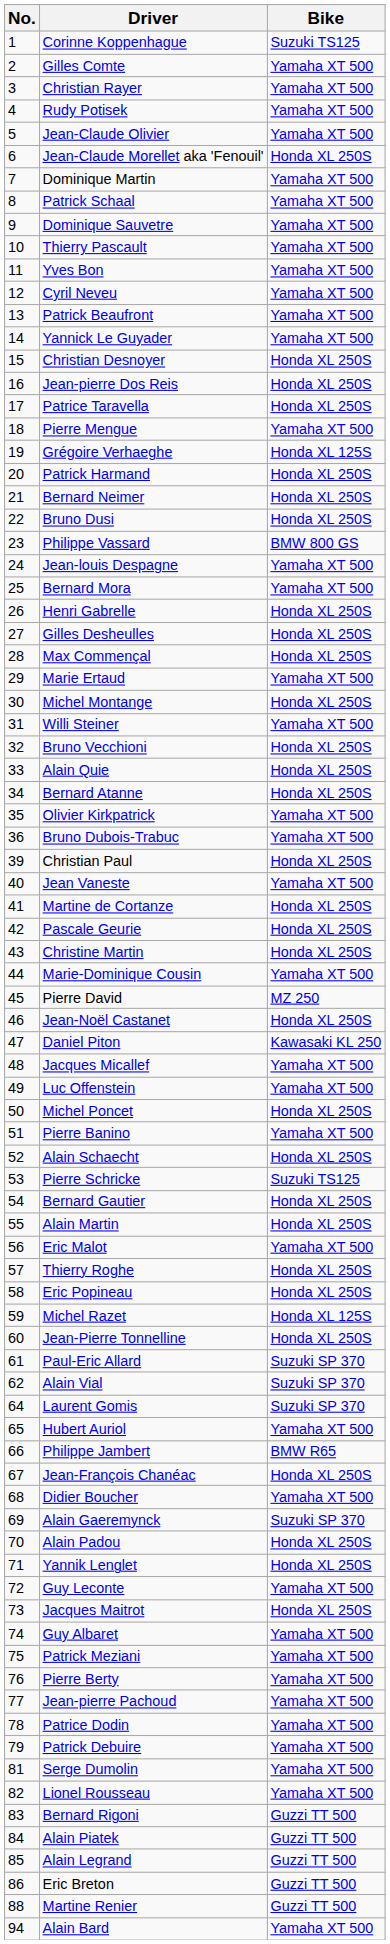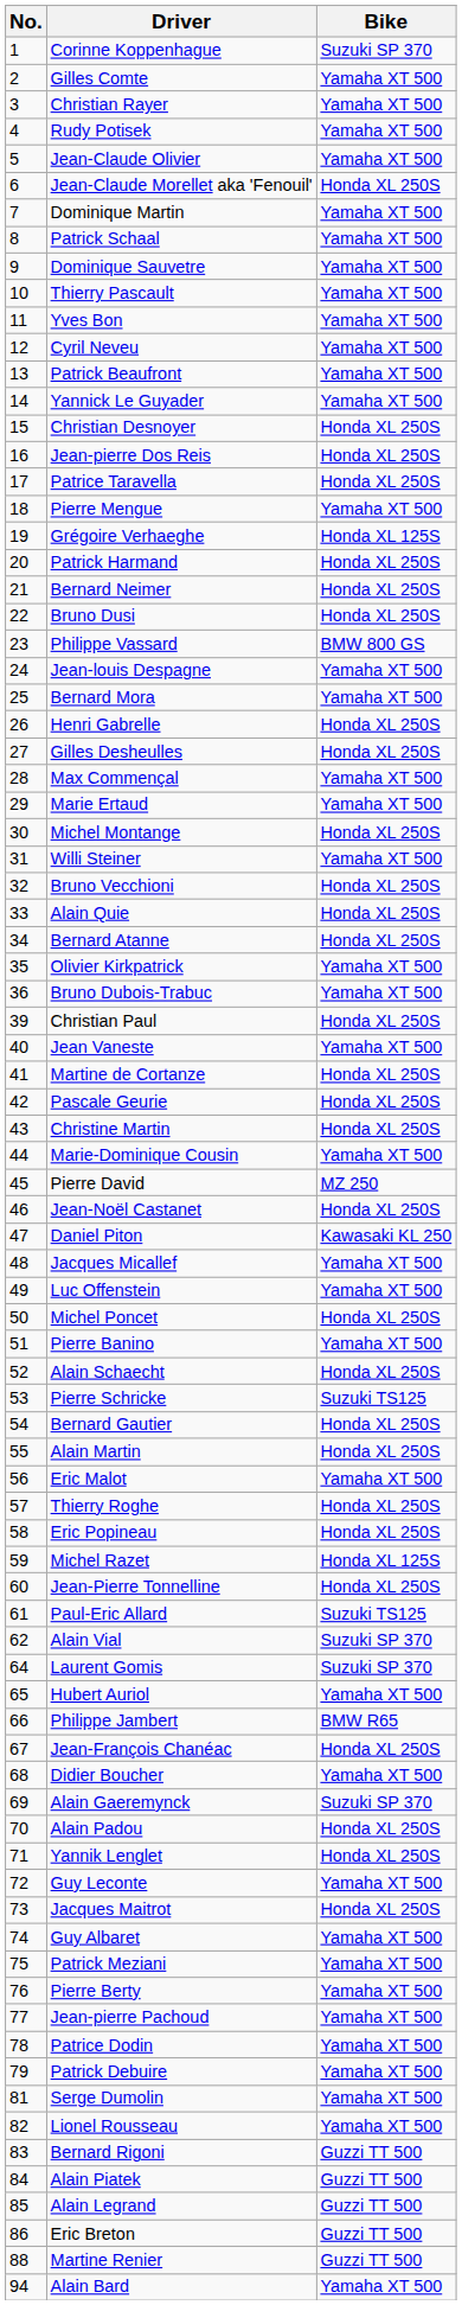 <table class="wikitable sortable" style="font-size:85%;">
 <tr>
 <th><big>No.</big></th>
 <th><big>Driver</big></th>
 <th><big>Bike</big></th>
 </tr>
 <tr>
 <td>1</td>
 <td> <a href='#'>Corinne Koppenhague</a></td>
-<td><a href='#'>Suzuki TS125</a></td>
+<td><a href='#'>Suzuki SP 370</a></td>
 </tr>
 <tr>
 <td>2</td>
 <td> <a href='#'>Gilles Comte</a></td>
 <td><a href='#'>Yamaha XT 500</a></td>
 </tr>
 <tr>
 <td>3</td>
 <td> <a href='#'>Christian Rayer</a></td>
 <td><a href='#'>Yamaha XT 500</a></td>
 </tr>
 <tr>
 <td>4</td>
 <td> <a href='#'>Rudy Potisek</a></td>
 <td><a href='#'>Yamaha XT 500</a></td>
 </tr>
 <tr>
 <td>5</td>
 <td> <a href='#'>Jean-Claude Olivier</a></td>
 <td><a href='#'>Yamaha XT 500</a></td>
 </tr>
 <tr>
 <td>6</td>
 <td> <a href='#'>Jean-Claude Morellet</a> aka 'Fenouil'</td>
 <td><a href='#'>Honda XL 250S</a></td>
 </tr>
 <tr>
 <td>7</td>
 <td> Dominique Martin</td>
 <td><a href='#'>Yamaha XT 500</a></td>
 </tr>
 <tr>
 <td>8</td>
 <td> <a href='#'>Patrick Schaal</a></td>
 <td><a href='#'>Yamaha XT 500</a></td>
 </tr>
 <tr>
 <td>9</td>
 <td> <a href='#'>Dominique Sauvetre</a></td>
 <td><a href='#'>Yamaha XT 500</a></td>
 </tr>
 <tr>
 <td>10</td>
 <td> <a href='#'>Thierry Pascault</a></td>
 <td><a href='#'>Yamaha XT 500</a></td>
 </tr>
 <tr>
 <td>11</td>
 <td> <a href='#'>Yves Bon</a></td>
 <td><a href='#'>Yamaha XT 500</a></td>
 </tr>
 <tr>
 <td>12</td>
 <td> <a href='#'>Cyril Neveu</a></td>
 <td><a href='#'>Yamaha XT 500</a></td>
 </tr>
 <tr>
 <td>13</td>
 <td> <a href='#'>Patrick Beaufront</a></td>
 <td><a href='#'>Yamaha XT 500</a></td>
 </tr>
 <tr>
 <td>14</td>
 <td> <a href='#'>Yannick Le Guyader</a></td>
 <td><a href='#'>Yamaha XT 500</a></td>
 </tr>
 <tr>
 <td>15</td>
 <td> <a href='#'>Christian Desnoyer</a></td>
 <td><a href='#'>Honda XL 250S</a></td>
 </tr>
 <tr>
 <td>16</td>
 <td> <a href='#'>Jean-pierre Dos Reis</a></td>
 <td><a href='#'>Honda XL 250S</a></td>
 </tr>
 <tr>
 <td>17</td>
 <td> <a href='#'>Patrice Taravella</a></td>
 <td><a href='#'>Honda XL 250S</a></td>
 </tr>
 <tr>
 <td>18</td>
 <td> <a href='#'>Pierre Mengue</a></td>
 <td><a href='#'>Yamaha XT 500</a></td>
 </tr>
 <tr>
 <td>19</td>
 <td> <a href='#'>Grégoire Verhaeghe</a></td>
 <td><a href='#'>Honda XL 125S</a></td>
 </tr>
 <tr>
 <td>20</td>
 <td> <a href='#'>Patrick Harmand</a></td>
 <td><a href='#'>Honda XL 250S</a></td>
 </tr>
 <tr>
 <td>21</td>
 <td> <a href='#'>Bernard Neimer</a></td>
 <td><a href='#'>Honda XL 250S</a></td>
 </tr>
 <tr>
 <td>22</td>
 <td> <a href='#'>Bruno Dusi</a></td>
 <td><a href='#'>Honda XL 250S</a></td>
 </tr>
 <tr>
 <td>23</td>
 <td> <a href='#'>Philippe Vassard</a></td>
 <td><a href='#'>BMW 800 GS</a></td>
 </tr>
 <tr>
 <td>24</td>
 <td> <a href='#'>Jean-louis Despagne</a></td>
 <td><a href='#'>Yamaha XT 500</a></td>
 </tr>
 <tr>
 <td>25</td>
 <td> <a href='#'>Bernard Mora</a></td>
 <td><a href='#'>Yamaha XT 500</a></td>
 </tr>
 <tr>
 <td>26</td>
 <td> <a href='#'>Henri Gabrelle</a></td>
 <td><a href='#'>Honda XL 250S</a></td>
 </tr>
 <tr>
 <td>27</td>
 <td> <a href='#'>Gilles Desheulles</a></td>
 <td><a href='#'>Honda XL 250S</a></td>
 </tr>
 <tr>
 <td>28</td>
 <td> <a href='#'>Max Commençal</a></td>
-<td><a href='#'>Honda XL 250S</a></td>
+<td><a href='#'>Yamaha XT 500</a></td>
 </tr>
 <tr>
 <td>29</td>
 <td> <a href='#'>Marie Ertaud</a></td>
 <td><a href='#'>Yamaha XT 500</a></td>
 </tr>
 <tr>
 <td>30</td>
 <td> <a href='#'>Michel Montange</a></td>
 <td><a href='#'>Honda XL 250S</a></td>
 </tr>
 <tr>
 <td>31</td>
 <td> <a href='#'>Willi Steiner</a></td>
 <td><a href='#'>Yamaha XT 500</a></td>
 </tr>
 <tr>
 <td>32</td>
 <td> <a href='#'>Bruno Vecchioni</a></td>
 <td><a href='#'>Honda XL 250S</a></td>
 </tr>
 <tr>
 <td>33</td>
 <td> <a href='#'>Alain Quie</a></td>
 <td><a href='#'>Honda XL 250S</a></td>
 </tr>
 <tr>
 <td>34</td>
 <td> <a href='#'>Bernard Atanne</a></td>
 <td><a href='#'>Honda XL 250S</a></td>
 </tr>
 <tr>
 <td>35</td>
 <td> <a href='#'>Olivier Kirkpatrick</a></td>
 <td><a href='#'>Yamaha XT 500</a></td>
 </tr>
 <tr>
 <td>36</td>
 <td> <a href='#'>Bruno Dubois-Trabuc</a></td>
 <td><a href='#'>Yamaha XT 500</a></td>
 </tr>
 <tr>
 <td>39</td>
 <td> Christian Paul</td>
 <td><a href='#'>Honda XL 250S</a></td>
 </tr>
 <tr>
 <td>40</td>
 <td> <a href='#'>Jean Vaneste</a></td>
 <td><a href='#'>Yamaha XT 500</a></td>
 </tr>
 <tr>
 <td>41</td>
 <td> <a href='#'>Martine de Cortanze</a></td>
 <td><a href='#'>Honda XL 250S</a></td>
 </tr>
 <tr>
 <td>42</td>
 <td> <a href='#'>Pascale Geurie</a></td>
 <td><a href='#'>Honda XL 250S</a></td>
 </tr>
 <tr>
 <td>43</td>
 <td> <a href='#'>Christine Martin</a></td>
 <td><a href='#'>Honda XL 250S</a></td>
 </tr>
 <tr>
 <td>44</td>
 <td> <a href='#'>Marie-Dominique Cousin</a></td>
 <td><a href='#'>Yamaha XT 500</a></td>
 </tr>
 <tr>
 <td>45</td>
 <td> Pierre David</td>
 <td><a href='#'>MZ 250</a></td>
 </tr>
 <tr>
 <td>46</td>
 <td> <a href='#'>Jean-Noël Castanet</a></td>
 <td><a href='#'>Honda XL 250S</a></td>
 </tr>
 <tr>
 <td>47</td>
 <td> <a href='#'>Daniel Piton</a></td>
 <td><a href='#'>Kawasaki KL 250</a></td>
 </tr>
 <tr>
 <td>48</td>
 <td> <a href='#'>Jacques Micallef</a></td>
 <td><a href='#'>Yamaha XT 500</a></td>
 </tr>
 <tr>
 <td>49</td>
 <td> <a href='#'>Luc Offenstein</a></td>
 <td><a href='#'>Yamaha XT 500</a></td>
 </tr>
 <tr>
 <td>50</td>
 <td> <a href='#'>Michel Poncet</a></td>
 <td><a href='#'>Honda XL 250S</a></td>
 </tr>
 <tr>
 <td>51</td>
 <td> <a href='#'>Pierre Banino</a></td>
 <td><a href='#'>Yamaha XT 500</a></td>
 </tr>
 <tr>
 <td>52</td>
 <td> <a href='#'>Alain Schaecht</a></td>
 <td><a href='#'>Honda XL 250S</a></td>
 </tr>
 <tr>
 <td>53</td>
 <td> <a href='#'>Pierre Schricke</a></td>
 <td><a href='#'>Suzuki TS125</a></td>
 </tr>
 <tr>
 <td>54</td>
 <td> <a href='#'>Bernard Gautier</a></td>
 <td><a href='#'>Honda XL 250S</a></td>
 </tr>
 <tr>
 <td>55</td>
 <td> <a href='#'>Alain Martin</a></td>
 <td><a href='#'>Honda XL 250S</a></td>
 </tr>
 <tr>
 <td>56</td>
 <td> <a href='#'>Eric Malot</a></td>
 <td><a href='#'>Yamaha XT 500</a></td>
 </tr>
 <tr>
 <td>57</td>
 <td> <a href='#'>Thierry Roghe</a></td>
 <td><a href='#'>Honda XL 250S</a></td>
 </tr>
 <tr>
 <td>58</td>
 <td> <a href='#'>Eric Popineau</a></td>
 <td><a href='#'>Honda XL 250S</a></td>
 </tr>
 <tr>
 <td>59</td>
 <td> <a href='#'>Michel Razet</a></td>
 <td><a href='#'>Honda XL 125S</a></td>
 </tr>
 <tr>
 <td>60</td>
 <td> <a href='#'>Jean-Pierre Tonnelline</a></td>
 <td><a href='#'>Honda XL 250S</a></td>
 </tr>
 <tr>
 <td>61</td>
 <td> <a href='#'>Paul-Eric Allard</a></td>
-<td><a href='#'>Suzuki SP 370</a></td>
+<td><a href='#'>Suzuki TS125</a></td>
 </tr>
 <tr>
 <td>62</td>
 <td> <a href='#'>Alain Vial</a></td>
 <td><a href='#'>Suzuki SP 370</a></td>
 </tr>
 <tr>
 <td>64</td>
 <td> <a href='#'>Laurent Gomis</a></td>
 <td><a href='#'>Suzuki SP 370</a></td>
 </tr>
 <tr>
 <td>65</td>
 <td> <a href='#'>Hubert Auriol</a></td>
 <td><a href='#'>Yamaha XT 500</a></td>
 </tr>
 <tr>
 <td>66</td>
 <td> <a href='#'>Philippe Jambert</a></td>
 <td><a href='#'>BMW R65</a></td>
 </tr>
 <tr>
 <td>67</td>
 <td> <a href='#'>Jean-François Chanéac</a></td>
 <td><a href='#'>Honda XL 250S</a></td>
 </tr>
 <tr>
 <td>68</td>
 <td> <a href='#'>Didier Boucher</a></td>
 <td><a href='#'>Yamaha XT 500</a></td>
 </tr>
 <tr>
 <td>69</td>
 <td> <a href='#'>Alain Gaeremynck</a></td>
 <td><a href='#'>Suzuki SP 370</a></td>
 </tr>
 <tr>
 <td>70</td>
 <td> <a href='#'>Alain Padou</a></td>
 <td><a href='#'>Honda XL 250S</a></td>
 </tr>
 <tr>
 <td>71</td>
 <td> <a href='#'>Yannik Lenglet</a></td>
 <td><a href='#'>Honda XL 250S</a></td>
 </tr>
 <tr>
 <td>72</td>
 <td> <a href='#'>Guy Leconte</a></td>
 <td><a href='#'>Yamaha XT 500</a></td>
 </tr>
 <tr>
 <td>73</td>
 <td> <a href='#'>Jacques Maitrot</a></td>
 <td><a href='#'>Honda XL 250S</a></td>
 </tr>
 <tr>
 <td>74</td>
 <td> <a href='#'>Guy Albaret</a></td>
 <td><a href='#'>Yamaha XT 500</a></td>
 </tr>
 <tr>
 <td>75</td>
 <td> <a href='#'>Patrick Meziani</a></td>
 <td><a href='#'>Yamaha XT 500</a></td>
 </tr>
 <tr>
 <td>76</td>
 <td> <a href='#'>Pierre Berty</a></td>
 <td><a href='#'>Yamaha XT 500</a></td>
 </tr>
 <tr>
 <td>77</td>
 <td> <a href='#'>Jean-pierre Pachoud</a></td>
 <td><a href='#'>Yamaha XT 500</a></td>
 </tr>
 <tr>
 <td>78</td>
 <td> <a href='#'>Patrice Dodin</a></td>
 <td><a href='#'>Yamaha XT 500</a></td>
 </tr>
 <tr>
 <td>79</td>
 <td> <a href='#'>Patrick Debuire</a></td>
 <td><a href='#'>Yamaha XT 500</a></td>
 </tr>
 <tr>
 <td>81</td>
 <td> <a href='#'>Serge Dumolin</a></td>
 <td><a href='#'>Yamaha XT 500</a></td>
 </tr>
 <tr>
 <td>82</td>
 <td> <a href='#'>Lionel Rousseau</a></td>
 <td><a href='#'>Yamaha XT 500</a></td>
 </tr>
 <tr>
 <td>83</td>
 <td> <a href='#'>Bernard Rigoni</a></td>
 <td><a href='#'>Guzzi TT 500</a></td>
 </tr>
 <tr>
 <td>84</td>
 <td> <a href='#'>Alain Piatek</a></td>
 <td><a href='#'>Guzzi TT 500</a></td>
 </tr>
 <tr>
 <td>85</td>
 <td> <a href='#'>Alain Legrand</a></td>
 <td><a href='#'>Guzzi TT 500</a></td>
 </tr>
 <tr>
 <td>86</td>
 <td> Eric Breton</td>
 <td><a href='#'>Guzzi TT 500</a></td>
 </tr>
 <tr>
 <td>88</td>
 <td> <a href='#'>Martine Renier</a></td>
 <td><a href='#'>Guzzi TT 500</a></td>
 </tr>
 <tr>
 <td>94</td>
 <td> <a href='#'>Alain Bard</a></td>
 <td><a href='#'>Yamaha XT 500</a></td>
 </tr>
 </table>
